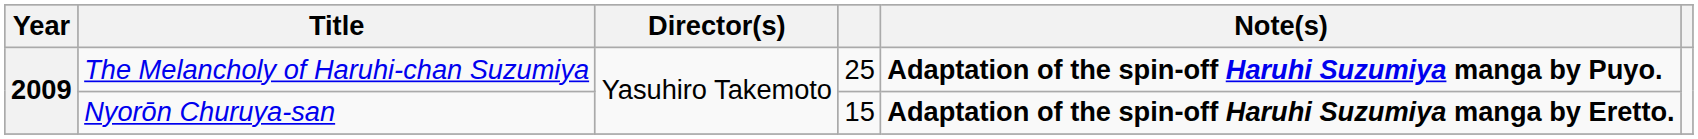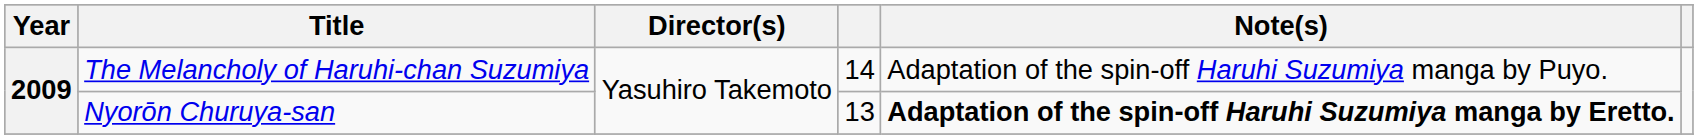 <table class="wikitable sortable plainrowheaders">
 <tr>
 <th scope="col" class="unsortable" width=10>Year</th>
 <th scope="col">Title</th>
 <th scope="col">Director(s)</th>
 <th scope="col"></th>
 <th scope="col" class="unsortable">Note(s)</th>
 <th scope="col" class="unsortable"></th>
 </tr>
 <tr>
 <th scope="row" rowspan="2">2009</th>
 <td><em><a href='#'>The Melancholy of Haruhi-chan Suzumiya</a></em></td>
 <td rowspan="2">Yasuhiro Takemoto</td>
-<td>25</td>
-<td style="text-align:left;"><strong>Adaptation of the spin-off <em><a href='#'>Haruhi Suzumiya</a></em> manga by Puyo.</strong></td>
+<td>14</td>
+<td style="text-align:left;">Adaptation of the spin-off <em><a href='#'>Haruhi Suzumiya</a></em> manga by Puyo.</td>
 <td rowspan="2"></td>
 </tr>
 <tr>
 <td><em><a href='#'>Nyorōn Churuya-san</a></em></td>
-<td>15</td>
+<td>13</td>
 <td style="text-align:left;"><strong>Adaptation of the spin-off <em>Haruhi Suzumiya</em> manga by Eretto.</strong></td>
 </tr>
 </table>
